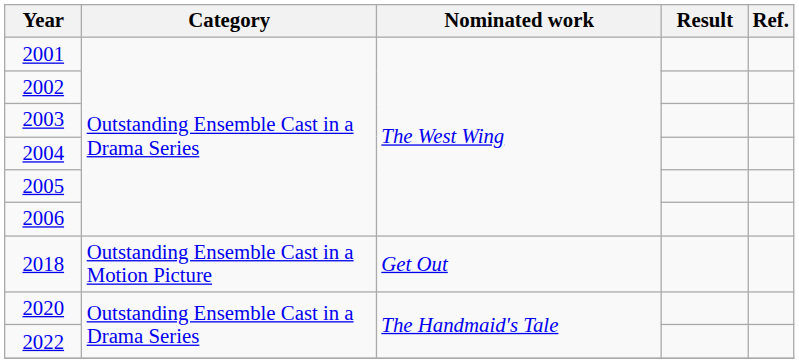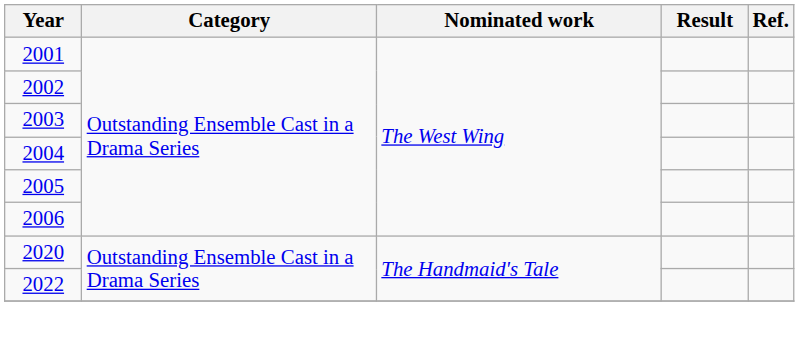 <table class=wikitable>
 <tr>
 <th scope="col" style="width:5em;">Year</th>
 <th scope="col" style="width:26em;">Category</th>
 <th scope="col" style="width:25em;">Nominated work</th>
 <th scope="col" style="width:5em;">Result</th>
 <th>Ref.</th>
 </tr>
 <tr>
 <td style="text-align:center;"><a href='#'>2001</a></td>
 <td rowspan=6><a href='#'>Outstanding Ensemble Cast in a Drama Series</a></td>
 <td rowspan=6><em><a href='#'>The West Wing</a></em></td>
 <td></td>
 <td></td>
 </tr>
 <tr>
 <td style="text-align:center;"><a href='#'>2002</a></td>
 <td></td>
 <td></td>
 </tr>
 <tr>
 <td style="text-align:center;"><a href='#'>2003</a></td>
 <td></td>
 <td></td>
 </tr>
 <tr>
 <td style="text-align:center;"><a href='#'>2004</a></td>
 <td></td>
 <td></td>
 </tr>
 <tr>
 <td style="text-align:center;"><a href='#'>2005</a></td>
 <td></td>
 <td></td>
 </tr>
 <tr>
 <td style="text-align:center;"><a href='#'>2006</a></td>
 <td></td>
 <td></td>
 </tr>
 <tr>
-<td style="text-align:center;"><a href='#'>2018</a></td>
-<td><a href='#'>Outstanding Ensemble Cast in a Motion Picture</a></td>
-<td><em><a href='#'>Get Out</a></em></td>
-<td></td>
-<td></td>
-</tr>
-<tr>
 <td style="text-align:center;"><a href='#'>2020</a></td>
 <td rowspan=2><a href='#'>Outstanding Ensemble Cast in a Drama Series</a></td>
 <td rowspan=2><em><a href='#'>The Handmaid's Tale</a></em></td>
 <td></td>
 <td></td>
 </tr>
 <tr>
 <td style="text-align:center;"><a href='#'>2022</a></td>
 <td></td>
 <td></td>
 </tr>
 <tr>
 </tr>
 </table>
